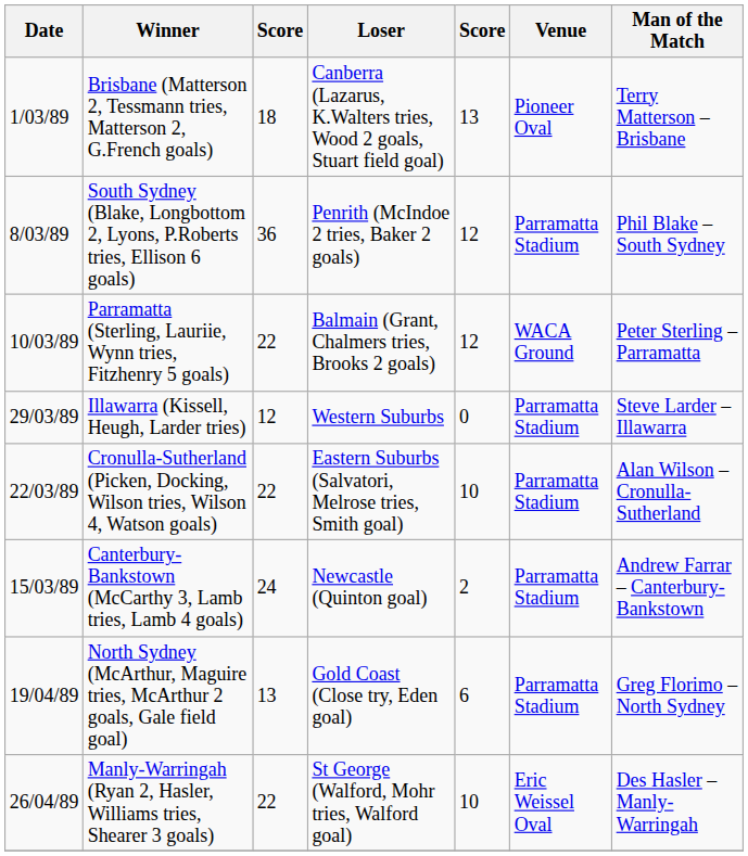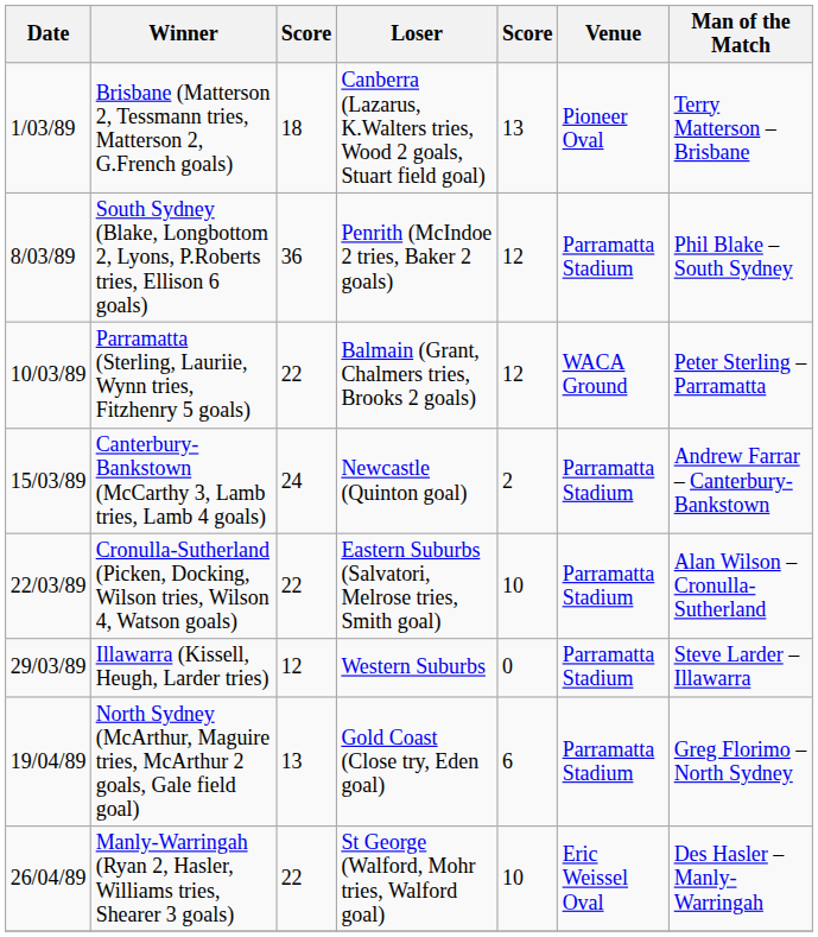 <table class="wikitable">
 <tr style="background:#efefef">
 <th>Date</th>
 <th>Winner</th>
 <th>Score</th>
 <th>Loser</th>
 <th>Score</th>
 <th>Venue</th>
 <th>Man of the Match</th>
 </tr>
 <tr>
 <td>1/03/89</td>
 <td> <a href='#'>Brisbane</a> (Matterson 2, Tessmann tries, Matterson 2, G.French goals)</td>
 <td>18</td>
 <td> <a href='#'>Canberra</a> (Lazarus, K.Walters tries, Wood 2 goals, Stuart field goal)</td>
 <td>13</td>
 <td><a href='#'>Pioneer Oval</a></td>
 <td><a href='#'>Terry Matterson</a> – <a href='#'>Brisbane</a></td>
 </tr>
 <tr>
 <td>8/03/89</td>
 <td> <a href='#'>South Sydney</a> (Blake, Longbottom 2, Lyons, P.Roberts tries, Ellison 6 goals)</td>
 <td>36</td>
 <td> <a href='#'>Penrith</a> (McIndoe 2 tries, Baker 2 goals)</td>
 <td>12</td>
 <td><a href='#'>Parramatta Stadium</a></td>
 <td><a href='#'>Phil Blake</a> – <a href='#'>South Sydney</a></td>
 </tr>
 <tr>
 <td>10/03/89</td>
 <td> <a href='#'>Parramatta</a> (Sterling, Lauriie, Wynn tries, Fitzhenry 5 goals)</td>
 <td>22</td>
 <td> <a href='#'>Balmain</a> (Grant, Chalmers tries, Brooks 2 goals)</td>
 <td>12</td>
 <td><a href='#'>WACA Ground</a></td>
 <td><a href='#'>Peter Sterling</a> – <a href='#'>Parramatta</a></td>
 </tr>
 <tr>
-<td>29/03/89</td>
-<td> <a href='#'>Illawarra</a> (Kissell, Heugh, Larder tries)</td>
-<td>12</td>
-<td> <a href='#'>Western Suburbs</a></td>
-<td>0</td>
+<td>15/03/89</td>
+<td> <a href='#'>Canterbury-Bankstown</a> (McCarthy 3, Lamb tries, Lamb 4 goals)</td>
+<td>24</td>
+<td> <a href='#'>Newcastle</a> (Quinton  goal)</td>
+<td>2</td>
 <td><a href='#'>Parramatta Stadium</a></td>
-<td><a href='#'>Steve Larder</a> – <a href='#'>Illawarra</a></td>
+<td><a href='#'>Andrew Farrar</a> – <a href='#'>Canterbury-Bankstown</a></td>
 </tr>
 <tr>
 <td>22/03/89</td>
 <td> <a href='#'>Cronulla-Sutherland</a> (Picken, Docking, Wilson tries, Wilson 4, Watson goals)</td>
 <td>22</td>
 <td> <a href='#'>Eastern Suburbs</a> (Salvatori, Melrose tries, Smith goal)</td>
 <td>10</td>
 <td><a href='#'>Parramatta Stadium</a></td>
 <td><a href='#'>Alan Wilson</a> – <a href='#'>Cronulla-Sutherland</a></td>
 </tr>
 <tr>
-<td>15/03/89</td>
-<td> <a href='#'>Canterbury-Bankstown</a> (McCarthy 3, Lamb tries, Lamb 4 goals)</td>
-<td>24</td>
-<td> <a href='#'>Newcastle</a> (Quinton  goal)</td>
-<td>2</td>
+<td>29/03/89</td>
+<td> <a href='#'>Illawarra</a> (Kissell, Heugh, Larder tries)</td>
+<td>12</td>
+<td> <a href='#'>Western Suburbs</a></td>
+<td>0</td>
 <td><a href='#'>Parramatta Stadium</a></td>
-<td><a href='#'>Andrew Farrar</a> – <a href='#'>Canterbury-Bankstown</a></td>
+<td><a href='#'>Steve Larder</a> – <a href='#'>Illawarra</a></td>
 </tr>
 <tr>
 <td>19/04/89</td>
 <td> <a href='#'>North Sydney</a> (McArthur, Maguire tries, McArthur 2 goals, Gale field goal)</td>
 <td>13</td>
 <td> <a href='#'>Gold Coast</a> (Close try, Eden goal)</td>
 <td>6</td>
 <td><a href='#'>Parramatta Stadium</a></td>
 <td><a href='#'>Greg Florimo</a> – <a href='#'>North Sydney</a></td>
 </tr>
 <tr>
 <td>26/04/89</td>
 <td> <a href='#'>Manly-Warringah</a> (Ryan 2, Hasler, Williams tries, Shearer 3 goals)</td>
 <td>22</td>
 <td> <a href='#'>St George</a> (Walford, Mohr tries, Walford goal)</td>
 <td>10</td>
 <td><a href='#'>Eric Weissel Oval</a></td>
 <td><a href='#'>Des Hasler</a> – <a href='#'>Manly-Warringah</a></td>
 </tr>
 <tr>
 </tr>
 </table>
